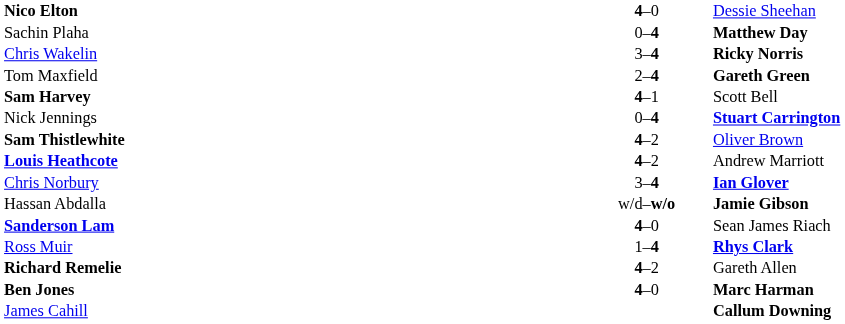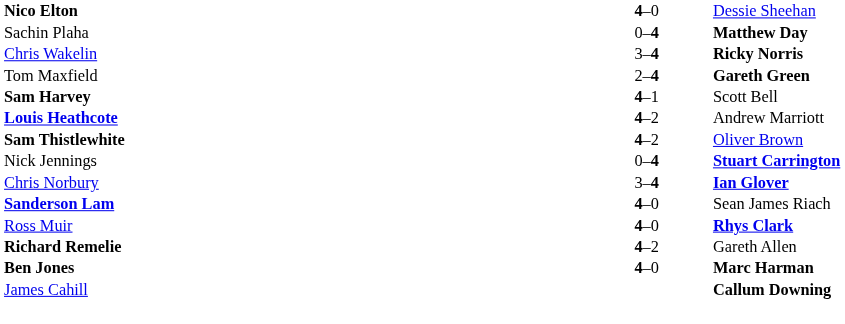 <table width="100%" cellspacing="1">
 <tr>
 <th width=45%></th>
 <th width=10%></th>
 <th width=45%></th>
 </tr>
 <tr>
 <td> <strong>Nico Elton</strong></td>
 <td align="center"><strong>4</strong>–0</td>
 <td> <a href='#'>Dessie Sheehan</a></td>
 </tr>
 <tr>
 <td> Sachin Plaha</td>
 <td align="center">0–<strong>4</strong></td>
 <td> <strong>Matthew Day</strong></td>
 </tr>
 <tr>
 <td> <a href='#'>Chris Wakelin</a></td>
 <td align="center">3–<strong>4</strong></td>
 <td> <strong>Ricky Norris</strong></td>
 </tr>
 <tr>
 <td> Tom Maxfield</td>
 <td align="center">2–<strong>4</strong></td>
 <td> <strong>Gareth Green</strong></td>
 </tr>
 <tr>
 <td> <strong>Sam Harvey</strong></td>
 <td align="center"><strong>4</strong>–1</td>
 <td> Scott Bell</td>
 </tr>
 <tr>
-<td> Nick Jennings</td>
-<td align="center">0–<strong>4</strong></td>
-<td> <strong><a href='#'>Stuart Carrington</a></strong></td>
+<td> <strong><a href='#'>Louis Heathcote</a></strong></td>
+<td align="center"><strong>4</strong>–2</td>
+<td> Andrew Marriott</td>
 </tr>
 <tr>
 <td> <strong>Sam Thistlewhite</strong></td>
 <td align="center"><strong>4</strong>–2</td>
 <td> <a href='#'>Oliver Brown</a></td>
 </tr>
 <tr>
-<td> <strong><a href='#'>Louis Heathcote</a></strong></td>
-<td align="center"><strong>4</strong>–2</td>
-<td> Andrew Marriott</td>
+<td> Nick Jennings</td>
+<td align="center">0–<strong>4</strong></td>
+<td> <strong><a href='#'>Stuart Carrington</a></strong></td>
 </tr>
 <tr>
 <td> <a href='#'>Chris Norbury</a></td>
 <td align="center">3–<strong>4</strong></td>
 <td> <strong><a href='#'>Ian Glover</a></strong></td>
-</tr>
-<tr>
-<td> Hassan Abdalla</td>
-<td align="center">w/d–<strong>w/o</strong></td>
-<td> <strong>Jamie Gibson</strong></td>
 </tr>
 <tr>
 <td> <strong><a href='#'>Sanderson Lam</a></strong></td>
 <td align="center"><strong>4</strong>–0</td>
 <td> Sean James Riach</td>
 </tr>
 <tr>
 <td> <a href='#'>Ross Muir</a></td>
-<td align="center">1–<strong>4</strong></td>
+<td align="center"><strong>4</strong>–0</td>
 <td> <strong><a href='#'>Rhys Clark</a></strong></td>
 </tr>
 <tr>
 <td> <strong>Richard Remelie</strong></td>
 <td align="center"><strong>4</strong>–2</td>
 <td> Gareth Allen</td>
 </tr>
 <tr>
 <td> <strong>Ben Jones</strong></td>
 <td align="center"><strong>4</strong>–0</td>
 <td><strong> Marc Harman</strong></td>
 </tr>
 <tr>
 <td> <a href='#'>James Cahill</a></td>
 <td align="center"></td>
 <td> <strong>Callum Downing</strong></td>
 </tr>
 </table>
